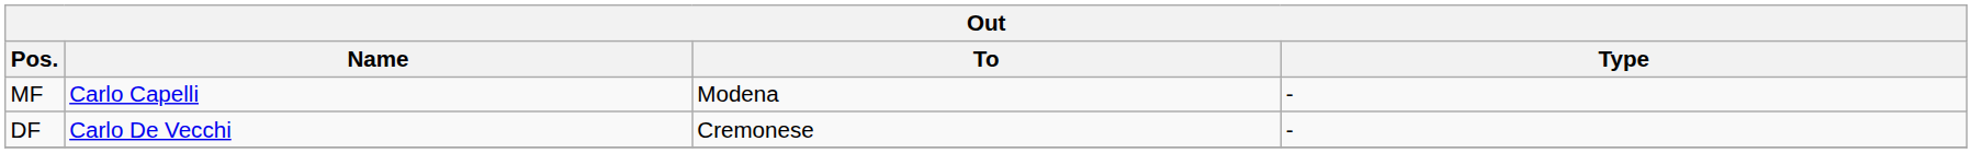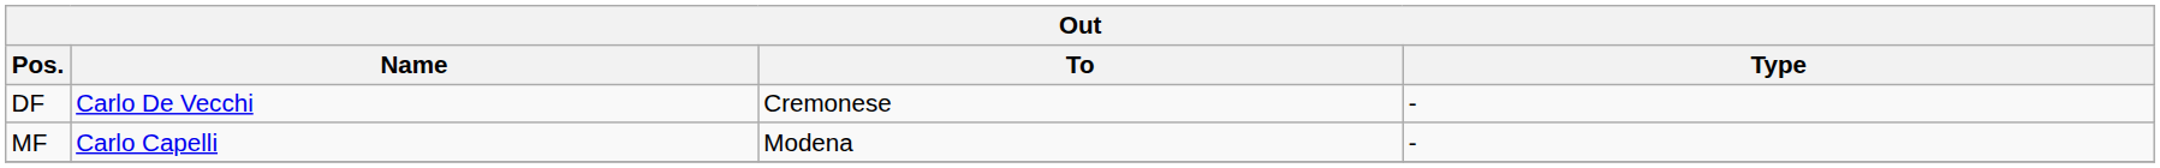 <table class="wikitable" style="font-size:90%;width:99%;">
 <tr>
 <th colspan="4">Out</th>
 </tr>
 <tr>
 <th width=3%>Pos.</th>
 <th width=32%>Name</th>
 <th width=30%>To</th>
 <th width=35%>Type</th>
 </tr>
 <tr>
+<td>DF</td>
+<td><a href='#'>Carlo De Vecchi</a></td>
+<td>Cremonese</td>
+<td>-</td>
+</tr>
+<tr>
 <td>MF</td>
 <td><a href='#'>Carlo Capelli</a></td>
 <td>Modena</td>
 <td>-</td>
 </tr>
 <tr>
-<td>DF</td>
-<td><a href='#'>Carlo De Vecchi</a></td>
-<td>Cremonese</td>
-<td>-</td>
-</tr>
-<tr>
 </tr>
 </table>
